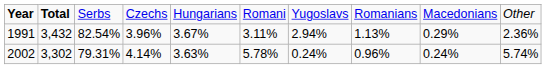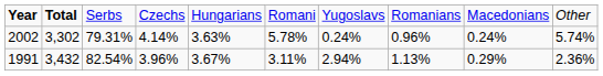 <table class="wikitable">
 <tr>
 <td><strong>Year</strong></td>
 <td><strong>Total</strong></td>
 <td><a href='#'>Serbs</a></td>
 <td><a href='#'>Czechs</a></td>
 <td><a href='#'>Hungarians</a></td>
 <td><a href='#'>Romani</a></td>
 <td><a href='#'>Yugoslavs</a></td>
 <td><a href='#'>Romanians</a></td>
 <td><a href='#'>Macedonians</a></td>
 <td><em>Other</em></td>
 </tr>
 <tr>
+<td>2002</td>
+<td>3,302</td>
+<td>79.31%</td>
+<td>4.14%</td>
+<td>3.63%</td>
+<td>5.78%</td>
+<td>0.24%</td>
+<td>0.96%</td>
+<td>0.24%</td>
+<td>5.74%</td>
+</tr>
+<tr>
 <td>1991</td>
 <td>3,432</td>
 <td>82.54%</td>
 <td>3.96%</td>
 <td>3.67%</td>
 <td>3.11%</td>
 <td>2.94%</td>
 <td>1.13%</td>
 <td>0.29%</td>
 <td>2.36%</td>
 </tr>
-<tr>
-<td>2002</td>
-<td>3,302</td>
-<td>79.31%</td>
-<td>4.14%</td>
-<td>3.63%</td>
-<td>5.78%</td>
-<td>0.24%</td>
-<td>0.96%</td>
-<td>0.24%</td>
-<td>5.74%</td>
-</tr>
 </table>
